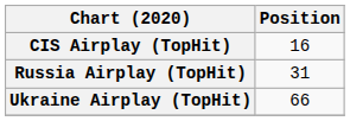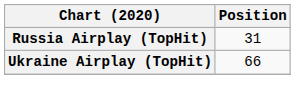 <table class="wikitable sortable plainrowheaders" style="text-align:center">
 <tr>
 <th>Chart (2020)</th>
 <th scope="col">Position</th>
-</tr>
-<tr>
-<th scope="row">CIS Airplay (TopHit)</th>
-<td>16</td>
 </tr>
 <tr>
 <th scope="row">Russia Airplay (TopHit)</th>
 <td>31</td>
 </tr>
 <tr>
 <th scope="row">Ukraine Airplay (TopHit)</th>
 <td>66</td>
 </tr>
 <tr>
 </tr>
 </table>
